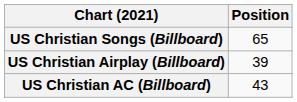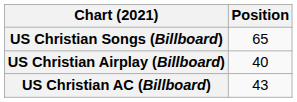 <table class="wikitable plainrowheaders" style="text-align:center">
 <tr>
 <th scope="col">Chart (2021)</th>
 <th scope="col">Position</th>
 </tr>
 <tr>
 <th scope="row">US Christian Songs (<em>Billboard</em>)</th>
 <td>65</td>
 </tr>
 <tr>
 <th scope="row">US Christian Airplay (<em>Billboard</em>)</th>
-<td>39</td>
+<td>40</td>
 </tr>
 <tr>
 <th scope="row">US Christian AC (<em>Billboard</em>)</th>
 <td>43</td>
 </tr>
 </table>
